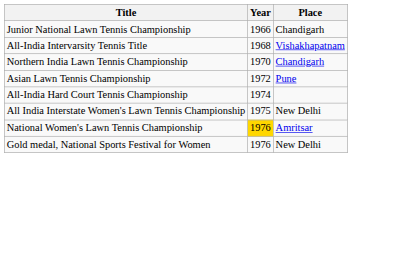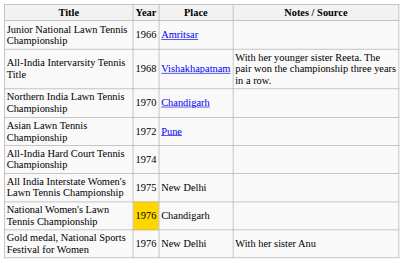 <table class="wikitable">
 <tr>
 <th>Title</th>
 <th>Year</th>
 <th>Place</th>
+<th>Notes / Source</th>
 </tr>
 <tr>
 <td>Junior National Lawn Tennis Championship</td>
 <td>1966</td>
-<td>Chandigarh</td>
+<td><a href='#'>Amritsar</a></td>
+<td></td>
 </tr>
 <tr>
 <td>All-India Intervarsity Tennis Title</td>
 <td>1968</td>
 <td><a href='#'>Vishakhapatnam</a></td>
+<td>With her younger sister Reeta. The pair won the championship three years in a row.</td>
 </tr>
 <tr>
 <td>Northern India Lawn Tennis Championship</td>
 <td>1970</td>
 <td><a href='#'>Chandigarh</a></td>
+<td></td>
 </tr>
 <tr>
 <td>Asian Lawn Tennis Championship</td>
 <td>1972</td>
 <td><a href='#'>Pune</a></td>
+<td></td>
 </tr>
 <tr>
 <td>All-India Hard Court Tennis Championship</td>
 <td>1974</td>
+<td></td>
 <td></td>
 </tr>
 <tr>
 <td>All India Interstate Women's Lawn Tennis Championship</td>
 <td>1975</td>
 <td>New Delhi</td>
+<td></td>
 </tr>
 <tr>
 <td>National Women's Lawn Tennis Championship</td>
 <td style="background: gold;">1976</td>
-<td><a href='#'>Amritsar</a></td>
+<td>Chandigarh</td>
+<td></td>
 </tr>
 <tr>
 <td>Gold medal, National Sports Festival for Women</td>
 <td>1976</td>
 <td>New Delhi</td>
+<td>With her sister Anu</td>
 </tr>
 </table>
